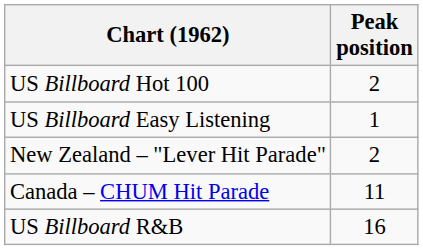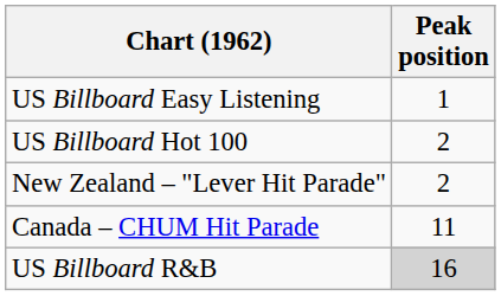 <table class="wikitable sortable">
 <tr>
 <th align="left">Chart (1962)</th>
 <th style="text-align:center;">Peak<br>position</th>
 </tr>
 <tr>
+<td align="left">US <em>Billboard</em> Easy Listening</td>
+<td style="text-align:center;">1</td>
+</tr>
+<tr>
 <td align="left">US <em>Billboard</em> Hot 100</td>
 <td style="text-align:center;">2</td>
-</tr>
-<tr>
-<td align="left">US <em>Billboard</em> Easy Listening</td>
-<td style="text-align:center;">1</td>
 </tr>
 <tr>
 <td align="left">New Zealand – "Lever Hit Parade"</td>
 <td style="text-align:center;">2</td>
 </tr>
 <tr>
 <td align="left">Canada – <a href='#'>CHUM Hit Parade</a></td>
 <td style="text-align:center;">11</td>
 </tr>
 <tr>
 <td align="left">US <em>Billboard</em> R&B</td>
-<td style="text-align:center;">16</td>
+<td style="background: lightgrey; text-align:center;">16</td>
 </tr>
 </table>
